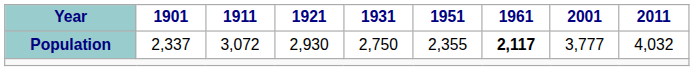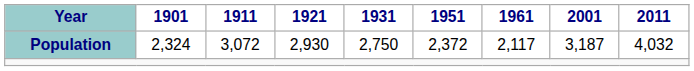 <table class="wikitable" style="margin:1em auto 1em auto; font-size:85%; width:30%; border:0; text-align:center; line-height:120%;">
 <tr>
 <th style="background:#9cc; color:navy; height:17px;">Year</th>
 <th style="background:#fff; color:navy;">1901</th>
 <th style="background:#fff; color:navy;">1911</th>
 <th style="background:#fff; color:navy;">1921</th>
 <th style="background:#fff; color:navy;">1931</th>
 <th style="background:#fff; color:navy;">1951</th>
 <th style="background:#fff; color:navy;">1961</th>
 <th style="background:#fff; color:navy;">2001</th>
 <th style="background:#fff; color:navy;">2011</th>
 </tr>
 <tr style="text-align:center;">
 <th style="background:#9cc; color:navy; height:17px;">Population</th>
-<td style="background:#fff; color:black;">2,337</td>
+<td style="background:#fff; color:black;">2,324</td>
 <td style="background:#fff; color:black;">3,072</td>
 <td style="background:#fff; color:black;">2,930</td>
 <td style="background:#fff; color:black;">2,750</td>
-<td style="background:#fff; color:black;">2,355</td>
-<td style="background:#fff; color:black;"><strong>2,117</strong></td>
-<td style="background:#fff; color:black;">3,777</td>
+<td style="background:#fff; color:black;">2,372</td>
+<td style="background:#fff; color:black;">2,117</td>
+<td style="background:#fff; color:black;">3,187</td>
 <td style="background:#fff; color:black;">4,032</td>
 </tr>
 <tr>
 <td colspan="22" style="text-align:center;font-size:90%;"></td>
 </tr>
 </table>
